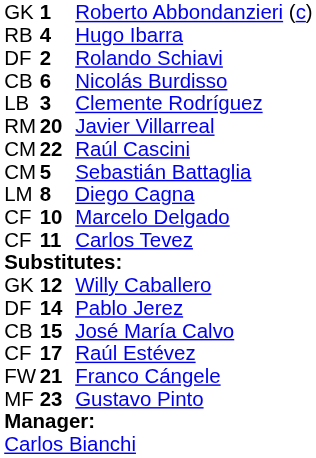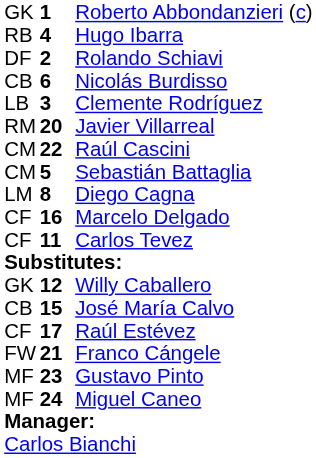 <table style="font-size: 90%" cellspacing="0" cellpadding="0" align=center>
 <tr>
 <td colspan="4"></td>
 </tr>
 <tr>
 <th width=25></th>
 <th width=25></th>
 </tr>
 <tr>
 <td>GK</td>
 <td><strong>1</strong></td>
 <td> <a href='#'>Roberto Abbondanzieri</a> (<a href='#'>c</a>)</td>
 <td></td>
 </tr>
 <tr>
 <td>RB</td>
 <td><strong>4</strong></td>
 <td> <a href='#'>Hugo Ibarra</a></td>
 </tr>
 <tr>
 <td>DF</td>
 <td><strong>2</strong></td>
 <td> <a href='#'>Rolando Schiavi</a></td>
 </tr>
 <tr>
 <td>CB</td>
 <td><strong>6</strong></td>
 <td> <a href='#'>Nicolás Burdisso</a></td>
 </tr>
 <tr>
 <td>LB</td>
 <td><strong>3</strong></td>
 <td> <a href='#'>Clemente Rodríguez</a></td>
 </tr>
 <tr>
 <td>RM</td>
 <td><strong>20</strong></td>
 <td> <a href='#'>Javier Villarreal</a></td>
 <td></td>
 <td></td>
 </tr>
 <tr>
 <td>CM</td>
 <td><strong>22</strong></td>
 <td> <a href='#'>Raúl Cascini</a></td>
 <td></td>
 </tr>
 <tr>
 <td>CM</td>
 <td><strong>5</strong></td>
 <td> <a href='#'>Sebastián Battaglia</a></td>
 </tr>
 <tr>
 <td>LM</td>
 <td><strong>8</strong></td>
 <td> <a href='#'>Diego Cagna</a></td>
 <td></td>
 <td></td>
 </tr>
 <tr>
 <td>CF</td>
-<td><strong>10</strong></td>
+<td><strong>16</strong></td>
 <td> <a href='#'>Marcelo Delgado</a></td>
 </tr>
 <tr>
 <td>CF</td>
 <td><strong>11</strong></td>
 <td> <a href='#'>Carlos Tevez</a></td>
 <td></td>
 <td></td>
 </tr>
 <tr>
 <td colspan=3><strong>Substitutes:</strong></td>
 </tr>
 <tr>
 <td>GK</td>
 <td><strong>12</strong></td>
 <td> <a href='#'>Willy Caballero</a></td>
-</tr>
-<tr>
-<td>DF</td>
-<td><strong>14</strong></td>
-<td> <a href='#'>Pablo Jerez</a></td>
-<td></td>
-<td></td>
 </tr>
 <tr>
 <td>CB</td>
 <td><strong>15</strong></td>
 <td> <a href='#'>José María Calvo</a></td>
 </tr>
 <tr>
 <td>CF</td>
 <td><strong>17</strong></td>
 <td> <a href='#'>Raúl Estévez</a></td>
 </tr>
 <tr>
 <td>FW</td>
 <td><strong>21</strong></td>
 <td> <a href='#'>Franco Cángele</a></td>
 <td></td>
 <td></td>
 </tr>
 <tr>
 <td>MF</td>
 <td><strong>23</strong></td>
 <td> <a href='#'>Gustavo Pinto</a></td>
 </tr>
 <tr>
+<td>MF</td>
+<td><strong>24</strong></td>
+<td> <a href='#'>Miguel Caneo</a></td>
+<td></td>
+<td></td>
+</tr>
+<tr>
 <td colspan=3><strong>Manager:</strong></td>
 </tr>
 <tr>
 <td colspan=4> <a href='#'>Carlos Bianchi</a></td>
 </tr>
 </table>
